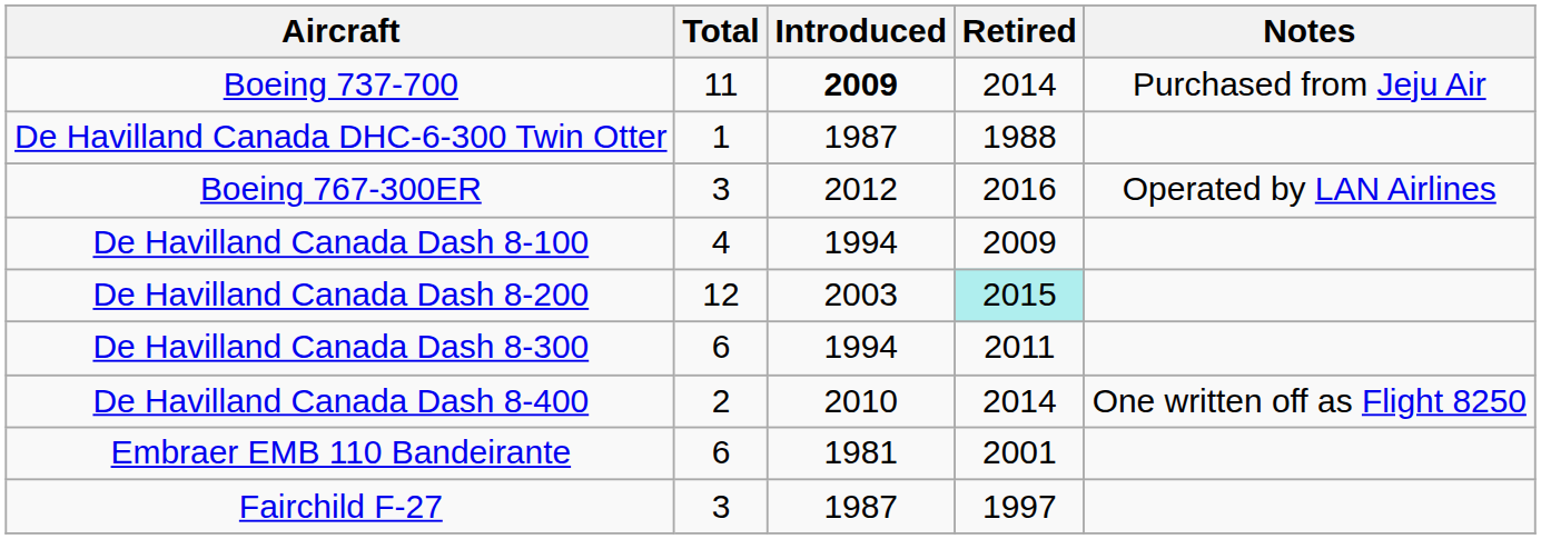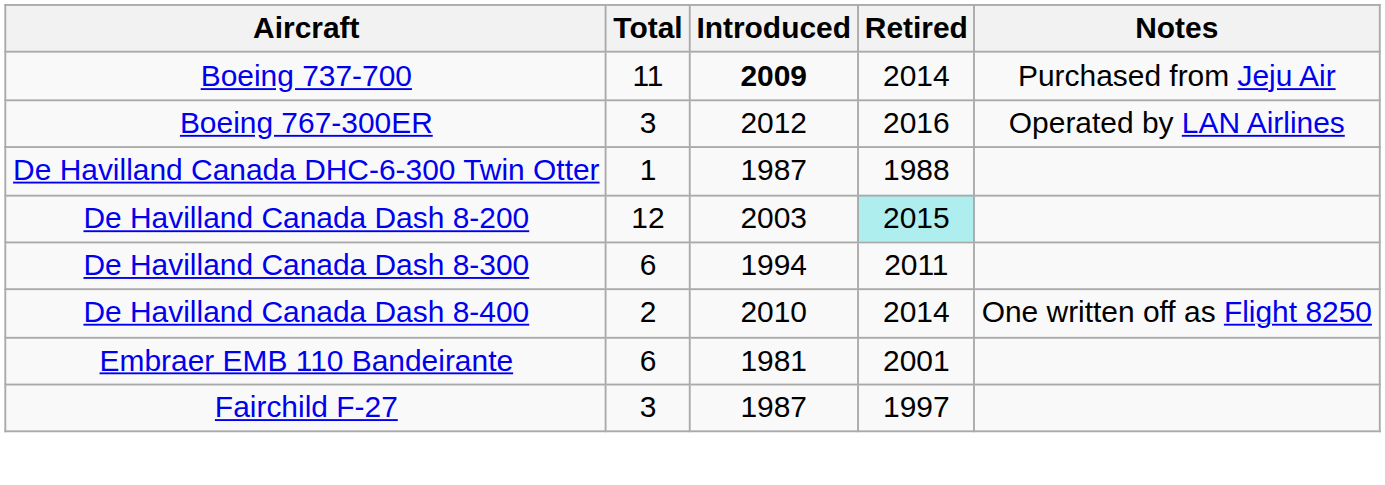 <table class="wikitable" style="margin:0.5em auto; text-align:center">
 <tr>
 <th>Aircraft</th>
 <th>Total</th>
 <th>Introduced</th>
 <th>Retired</th>
 <th>Notes</th>
 </tr>
 <tr>
 <td><a href='#'>Boeing 737-700</a></td>
 <td>11</td>
 <td><strong>2009</strong></td>
 <td>2014</td>
 <td>Purchased from <a href='#'>Jeju Air</a></td>
 </tr>
 <tr>
-<td><a href='#'>De Havilland Canada DHC-6-300 Twin Otter</a></td>
-<td>1</td>
-<td>1987</td>
-<td>1988</td>
-<td></td>
-</tr>
-<tr>
 <td><a href='#'>Boeing 767-300ER</a></td>
 <td>3</td>
 <td>2012</td>
 <td>2016</td>
 <td>Operated by <a href='#'>LAN Airlines</a></td>
 </tr>
 <tr>
-<td><a href='#'>De Havilland Canada Dash 8-100</a></td>
-<td>4</td>
-<td>1994</td>
-<td>2009</td>
+<td><a href='#'>De Havilland Canada DHC-6-300 Twin Otter</a></td>
+<td>1</td>
+<td>1987</td>
+<td>1988</td>
 <td></td>
 </tr>
 <tr>
 <td><a href='#'>De Havilland Canada Dash 8-200</a></td>
 <td>12</td>
 <td>2003</td>
 <td style="background: paleturquoise;">2015</td>
 <td></td>
 </tr>
 <tr>
 <td><a href='#'>De Havilland Canada Dash 8-300</a></td>
 <td>6</td>
 <td>1994</td>
 <td>2011</td>
 <td></td>
 </tr>
 <tr>
 <td><a href='#'>De Havilland Canada Dash 8-400</a></td>
 <td>2</td>
 <td>2010</td>
 <td>2014</td>
 <td>One written off as <a href='#'>Flight 8250</a></td>
 </tr>
 <tr>
 <td><a href='#'>Embraer EMB 110 Bandeirante</a></td>
 <td>6</td>
 <td>1981</td>
 <td>2001</td>
 <td></td>
 </tr>
 <tr>
 <td><a href='#'>Fairchild F-27</a></td>
 <td>3</td>
 <td>1987</td>
 <td>1997</td>
 <td></td>
 </tr>
 </table>
